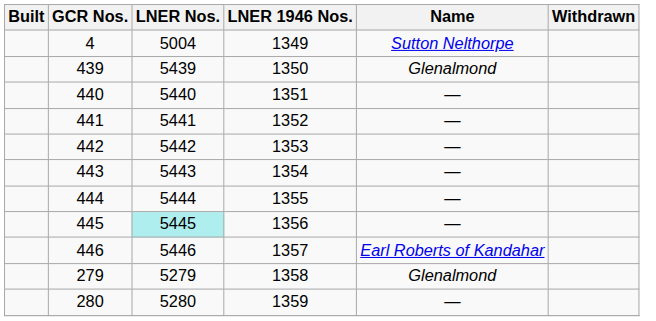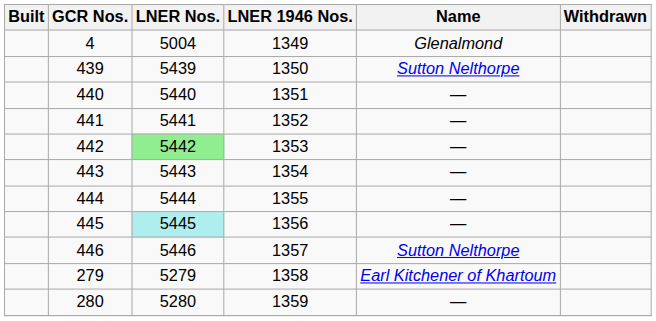 <table class="wikitable sortable" style="text-align:center">
 <tr>
 <th>Built</th>
 <th>GCR Nos.</th>
 <th>LNER Nos.</th>
 <th>LNER 1946 Nos.</th>
 <th>Name</th>
 <th>Withdrawn</th>
 </tr>
 <tr>
 <td align=right></td>
 <td>4</td>
 <td>5004</td>
 <td>1349</td>
-<td><em><a href='#'>Sutton Nelthorpe</a></em></td>
+<td><em>Glenalmond</em></td>
 <td align=right></td>
 </tr>
 <tr>
 <td align=right></td>
 <td>439</td>
 <td>5439</td>
 <td>1350</td>
-<td><em>Glenalmond</em></td>
+<td><em><a href='#'>Sutton Nelthorpe</a></em></td>
 <td align=right></td>
 </tr>
 <tr>
 <td align=right></td>
 <td>440</td>
 <td>5440</td>
 <td>1351</td>
 <td>—</td>
 <td align=right></td>
 </tr>
 <tr>
 <td align=right></td>
 <td>441</td>
 <td>5441</td>
 <td>1352</td>
 <td>—</td>
 <td align=right></td>
 </tr>
 <tr>
 <td align=right></td>
 <td>442</td>
-<td>5442</td>
+<td style="background: lightgreen;">5442</td>
 <td>1353</td>
 <td>—</td>
 <td align=right></td>
 </tr>
 <tr>
 <td align=right></td>
 <td>443</td>
 <td>5443</td>
 <td>1354</td>
 <td>—</td>
 <td align=right></td>
 </tr>
 <tr>
 <td align=right></td>
 <td>444</td>
 <td>5444</td>
 <td>1355</td>
 <td>—</td>
 <td align=right></td>
 </tr>
 <tr>
 <td align=right></td>
 <td>445</td>
 <td style="background: paleturquoise;">5445</td>
 <td>1356</td>
 <td>—</td>
 <td align=right></td>
 </tr>
 <tr>
 <td align=right></td>
 <td>446</td>
 <td>5446</td>
 <td>1357</td>
-<td><em><a href='#'>Earl Roberts of Kandahar</a></em></td>
+<td><em><a href='#'>Sutton Nelthorpe</a></em></td>
 <td align=right></td>
 </tr>
 <tr>
 <td align=right></td>
 <td>279</td>
 <td>5279</td>
 <td>1358</td>
-<td><em>Glenalmond</em></td>
+<td><em><a href='#'>Earl Kitchener of Khartoum</a></em></td>
 <td align=right></td>
 </tr>
 <tr>
 <td align=right></td>
 <td>280</td>
 <td>5280</td>
 <td>1359</td>
 <td>—</td>
 <td align=right></td>
 </tr>
 <tr>
 </tr>
 </table>
